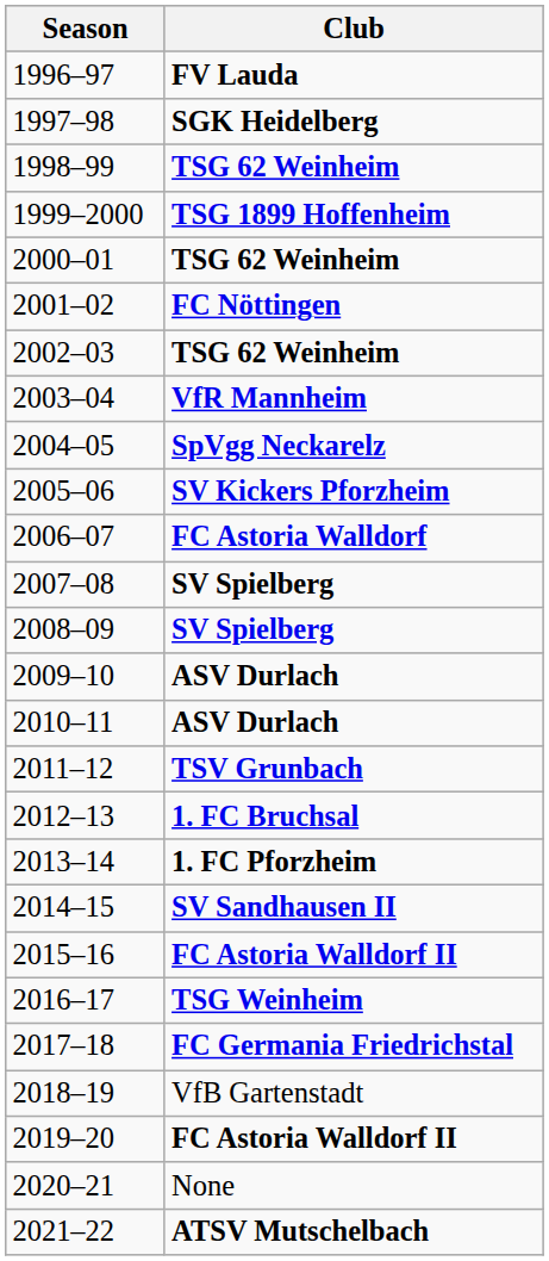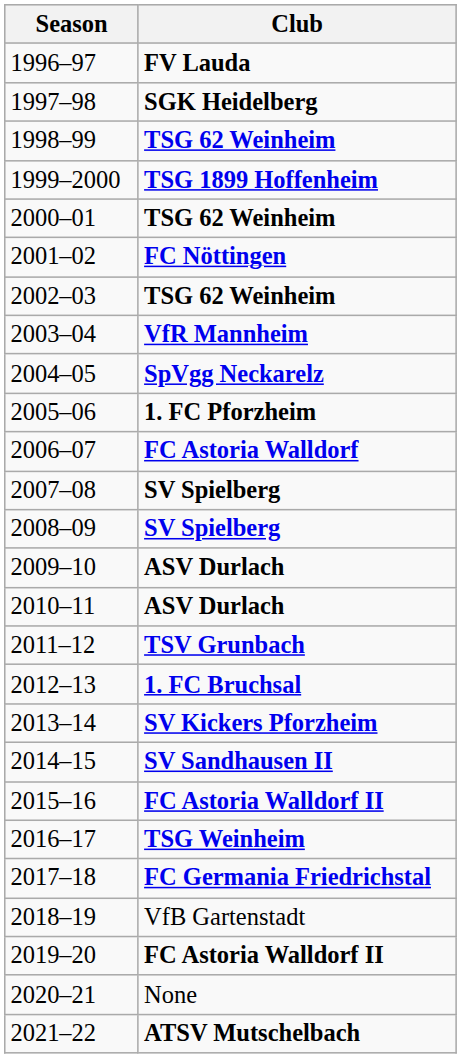 <table class="wikitable">
 <tr align="center" bgcolor="#dfdfdf">
 <th width="80">Season</th>
 <th width="200">Club</th>
 </tr>
 <tr>
 <td>1996–97</td>
 <td><strong>FV Lauda</strong></td>
 </tr>
 <tr>
 <td>1997–98</td>
 <td><strong>SGK Heidelberg</strong></td>
 </tr>
 <tr>
 <td>1998–99</td>
 <td><strong><a href='#'>TSG 62 Weinheim</a></strong></td>
 </tr>
 <tr>
 <td>1999–2000</td>
 <td><strong><a href='#'>TSG 1899 Hoffenheim</a></strong></td>
 </tr>
 <tr>
 <td>2000–01</td>
 <td><strong>TSG 62 Weinheim</strong></td>
 </tr>
 <tr>
 <td>2001–02</td>
 <td><strong><a href='#'>FC Nöttingen</a></strong></td>
 </tr>
 <tr>
 <td>2002–03</td>
 <td><strong>TSG 62 Weinheim</strong></td>
 </tr>
 <tr>
 <td>2003–04</td>
 <td><strong><a href='#'>VfR Mannheim</a></strong></td>
 </tr>
 <tr>
 <td>2004–05</td>
 <td><strong><a href='#'>SpVgg Neckarelz</a></strong></td>
 </tr>
 <tr>
 <td>2005–06</td>
-<td><strong><a href='#'>SV Kickers Pforzheim</a></strong></td>
+<td><strong>1. FC Pforzheim</strong></td>
 </tr>
 <tr>
 <td>2006–07</td>
 <td><strong><a href='#'>FC Astoria Walldorf</a></strong></td>
 </tr>
 <tr>
 <td>2007–08</td>
 <td><strong>SV Spielberg</strong></td>
 </tr>
 <tr>
 <td>2008–09</td>
 <td><strong><a href='#'>SV Spielberg</a></strong></td>
 </tr>
 <tr>
 <td>2009–10</td>
 <td><strong>ASV Durlach</strong></td>
 </tr>
 <tr>
 <td>2010–11</td>
 <td><strong>ASV Durlach</strong></td>
 </tr>
 <tr>
 <td>2011–12</td>
 <td><strong><a href='#'>TSV Grunbach</a></strong></td>
 </tr>
 <tr>
 <td>2012–13</td>
 <td><strong><a href='#'>1. FC Bruchsal</a></strong></td>
 </tr>
 <tr>
 <td>2013–14</td>
-<td><strong>1. FC Pforzheim</strong></td>
+<td><strong><a href='#'>SV Kickers Pforzheim</a></strong></td>
 </tr>
 <tr>
 <td>2014–15</td>
 <td><strong><a href='#'>SV Sandhausen II</a></strong></td>
 </tr>
 <tr>
 <td>2015–16</td>
 <td><strong><a href='#'>FC Astoria Walldorf II</a></strong></td>
 </tr>
 <tr>
 <td>2016–17</td>
 <td><strong><a href='#'>TSG Weinheim</a></strong></td>
 </tr>
 <tr>
 <td>2017–18</td>
 <td><strong><a href='#'>FC Germania Friedrichstal</a></strong></td>
 </tr>
 <tr>
 <td>2018–19</td>
 <td>VfB Gartenstadt</td>
 </tr>
 <tr>
 <td>2019–20</td>
 <td><strong>FC Astoria Walldorf II</strong></td>
 </tr>
 <tr>
 <td>2020–21</td>
 <td>None</td>
 </tr>
 <tr>
 <td>2021–22</td>
 <td><strong>ATSV Mutschelbach</strong></td>
 </tr>
 </table>
